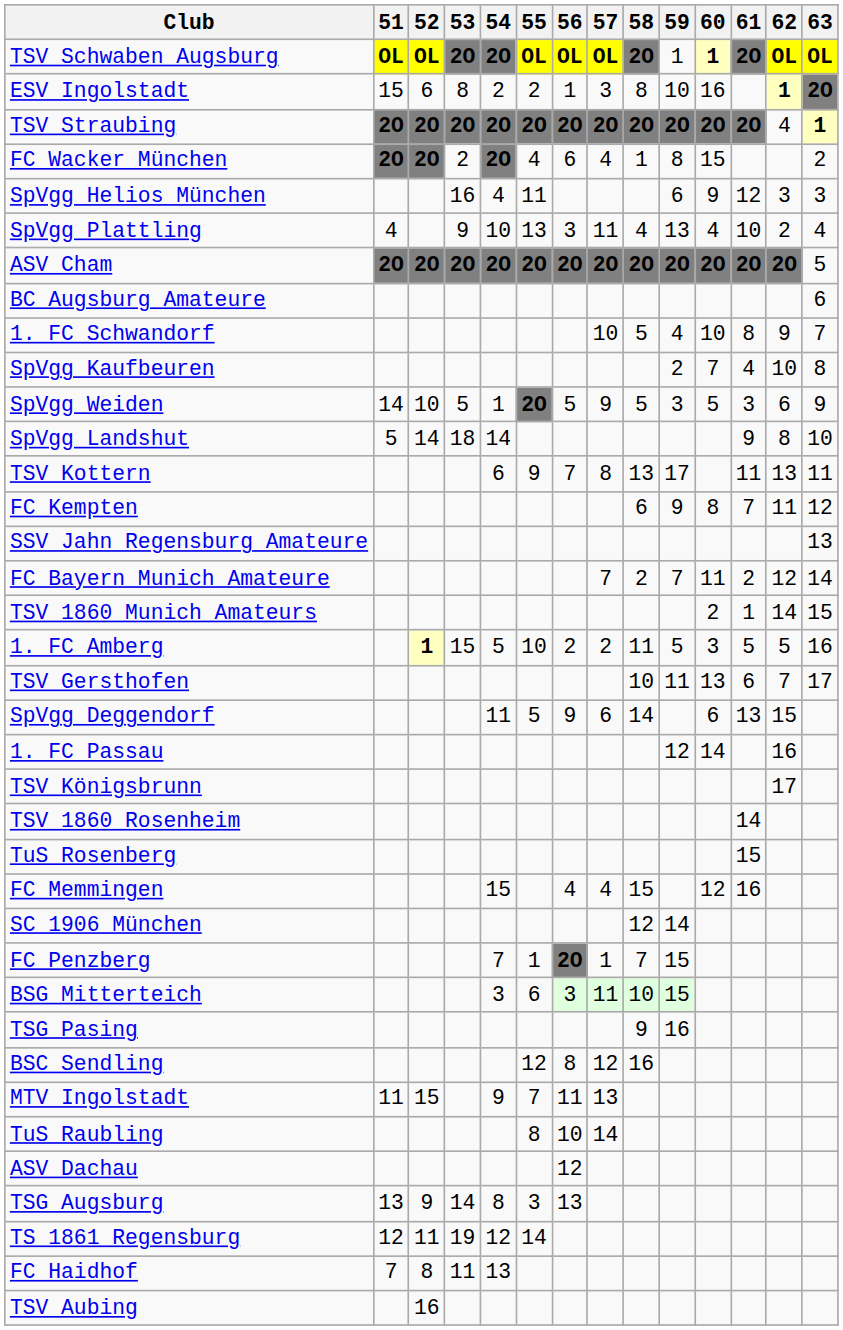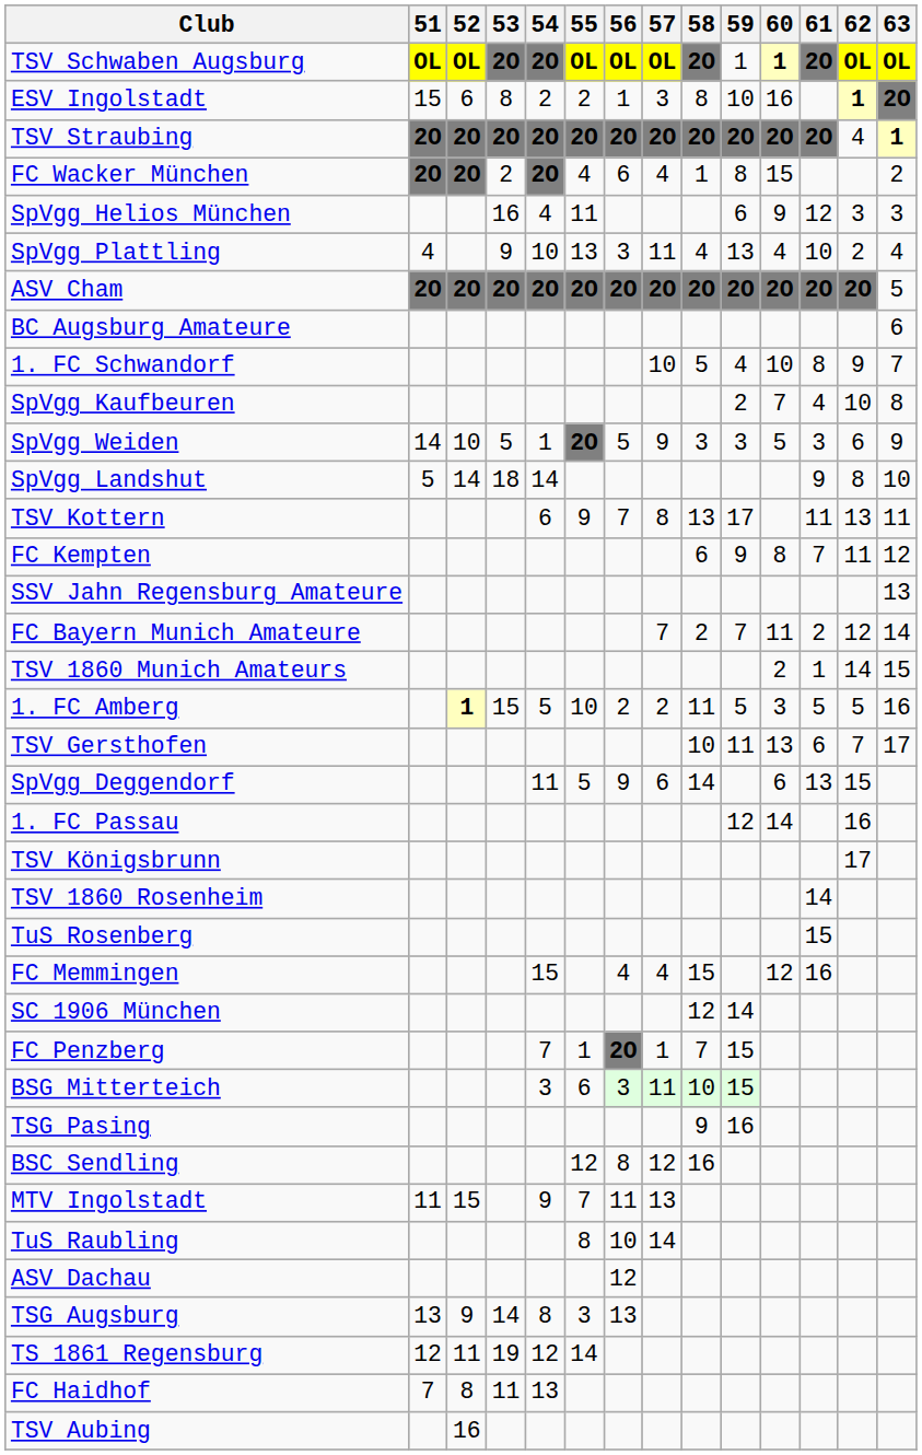 <table class="wikitable sortable">
 <tr>
 <th>Club</th>
 <th class="unsortable">51</th>
 <th class="unsortable">52</th>
 <th class="unsortable">53</th>
 <th class="unsortable">54</th>
 <th class="unsortable">55</th>
 <th class="unsortable">56</th>
 <th class="unsortable">57</th>
 <th class="unsortable">58</th>
 <th class="unsortable">59</th>
 <th class="unsortable">60</th>
 <th class="unsortable">61</th>
 <th class="unsortable">62</th>
 <th class="unsortable">63</th>
 </tr>
 <tr align="center">
 <td align="left"><a href='#'>TSV Schwaben Augsburg</a></td>
 <td style="background:#FFFF00"><strong>OL</strong></td>
 <td style="background:#FFFF00"><strong>OL</strong></td>
 <td style="background:#808080"><strong>2O</strong></td>
 <td style="background:#808080"><strong>2O</strong></td>
 <td style="background:#FFFF00"><strong>OL</strong></td>
 <td style="background:#FFFF00"><strong>OL</strong></td>
 <td style="background:#FFFF00"><strong>OL</strong></td>
 <td style="background:#808080"><strong>2O</strong></td>
 <td>1</td>
 <td style="background:#ffffbf"><strong>1</strong></td>
 <td style="background:#808080"><strong>2O</strong></td>
 <td style="background:#FFFF00"><strong>OL</strong></td>
 <td style="background:#FFFF00"><strong>OL</strong></td>
 </tr>
 <tr align="center">
 <td align="left"><a href='#'>ESV Ingolstadt</a></td>
 <td>15</td>
 <td>6</td>
 <td>8</td>
 <td>2</td>
 <td>2</td>
 <td>1</td>
 <td>3</td>
 <td>8</td>
 <td>10</td>
 <td>16</td>
 <td></td>
 <td style="background:#ffffbf"><strong>1</strong></td>
 <td style="background:#808080"><strong>2O</strong></td>
 </tr>
 <tr align="center">
 <td align="left"><a href='#'>TSV Straubing</a></td>
 <td style="background:#808080"><strong>2O</strong></td>
 <td style="background:#808080"><strong>2O</strong></td>
 <td style="background:#808080"><strong>2O</strong></td>
 <td style="background:#808080"><strong>2O</strong></td>
 <td style="background:#808080"><strong>2O</strong></td>
 <td style="background:#808080"><strong>2O</strong></td>
 <td style="background:#808080"><strong>2O</strong></td>
 <td style="background:#808080"><strong>2O</strong></td>
 <td style="background:#808080"><strong>2O</strong></td>
 <td style="background:#808080"><strong>2O</strong></td>
 <td style="background:#808080"><strong>2O</strong></td>
 <td>4</td>
 <td style="background:#ffffbf"><strong>1</strong></td>
 </tr>
 <tr align="center">
 <td align="left"><a href='#'>FC Wacker München</a></td>
 <td style="background:#808080"><strong>2O</strong></td>
 <td style="background:#808080"><strong>2O</strong></td>
 <td>2</td>
 <td style="background:#808080"><strong>2O</strong></td>
 <td>4</td>
 <td>6</td>
 <td>4</td>
 <td>1</td>
 <td>8</td>
 <td>15</td>
 <td></td>
 <td></td>
 <td>2</td>
 </tr>
 <tr align="center">
 <td align="left"><a href='#'>SpVgg Helios München</a></td>
 <td></td>
 <td></td>
 <td>16</td>
 <td>4</td>
 <td>11</td>
 <td></td>
 <td></td>
 <td></td>
 <td>6</td>
 <td>9</td>
 <td>12</td>
 <td>3</td>
 <td>3</td>
 </tr>
 <tr align="center">
 <td align="left"><a href='#'>SpVgg Plattling</a></td>
 <td>4</td>
 <td></td>
 <td>9</td>
 <td>10</td>
 <td>13</td>
 <td>3</td>
 <td>11</td>
 <td>4</td>
 <td>13</td>
 <td>4</td>
 <td>10</td>
 <td>2</td>
 <td>4</td>
 </tr>
 <tr align="center">
 <td align="left"><a href='#'>ASV Cham</a></td>
 <td style="background:#808080"><strong>2O</strong></td>
 <td style="background:#808080"><strong>2O</strong></td>
 <td style="background:#808080"><strong>2O</strong></td>
 <td style="background:#808080"><strong>2O</strong></td>
 <td style="background:#808080"><strong>2O</strong></td>
 <td style="background:#808080"><strong>2O</strong></td>
 <td style="background:#808080"><strong>2O</strong></td>
 <td style="background:#808080"><strong>2O</strong></td>
 <td style="background:#808080"><strong>2O</strong></td>
 <td style="background:#808080"><strong>2O</strong></td>
 <td style="background:#808080"><strong>2O</strong></td>
 <td style="background:#808080"><strong>2O</strong></td>
 <td>5</td>
 </tr>
 <tr align="center">
 <td align="left"><a href='#'>BC Augsburg Amateure</a></td>
 <td></td>
 <td></td>
 <td></td>
 <td></td>
 <td></td>
 <td></td>
 <td></td>
 <td></td>
 <td></td>
 <td></td>
 <td></td>
 <td></td>
 <td>6</td>
 </tr>
 <tr align="center">
 <td align="left"><a href='#'>1. FC Schwandorf</a></td>
 <td></td>
 <td></td>
 <td></td>
 <td></td>
 <td></td>
 <td></td>
 <td>10</td>
 <td>5</td>
 <td>4</td>
 <td>10</td>
 <td>8</td>
 <td>9</td>
 <td>7</td>
 </tr>
 <tr align="center">
 <td align="left"><a href='#'>SpVgg Kaufbeuren</a></td>
 <td></td>
 <td></td>
 <td></td>
 <td></td>
 <td></td>
 <td></td>
 <td></td>
 <td></td>
 <td>2</td>
 <td>7</td>
 <td>4</td>
 <td>10</td>
 <td>8</td>
 </tr>
 <tr align="center">
 <td align="left"><a href='#'>SpVgg Weiden</a></td>
 <td>14</td>
 <td>10</td>
 <td>5</td>
 <td>1</td>
 <td style="background:#808080"><strong>2O</strong></td>
 <td>5</td>
 <td>9</td>
-<td>5</td>
+<td>3</td>
 <td>3</td>
 <td>5</td>
 <td>3</td>
 <td>6</td>
 <td>9</td>
 </tr>
 <tr align="center">
 <td align="left"><a href='#'>SpVgg Landshut</a></td>
 <td>5</td>
 <td>14</td>
 <td>18</td>
 <td>14</td>
 <td></td>
 <td></td>
 <td></td>
 <td></td>
 <td></td>
 <td></td>
 <td>9</td>
 <td>8</td>
 <td>10</td>
 </tr>
 <tr align="center">
 <td align="left"><a href='#'>TSV Kottern</a></td>
 <td></td>
 <td></td>
 <td></td>
 <td>6</td>
 <td>9</td>
 <td>7</td>
 <td>8</td>
 <td>13</td>
 <td>17</td>
 <td></td>
 <td>11</td>
 <td>13</td>
 <td>11</td>
 </tr>
 <tr align="center">
 <td align="left"><a href='#'>FC Kempten</a></td>
 <td></td>
 <td></td>
 <td></td>
 <td></td>
 <td></td>
 <td></td>
 <td></td>
 <td>6</td>
 <td>9</td>
 <td>8</td>
 <td>7</td>
 <td>11</td>
 <td>12</td>
 </tr>
 <tr align="center">
 <td align="left"><a href='#'>SSV Jahn Regensburg Amateure</a></td>
 <td></td>
 <td></td>
 <td></td>
 <td></td>
 <td></td>
 <td></td>
 <td></td>
 <td></td>
 <td></td>
 <td></td>
 <td></td>
 <td></td>
 <td>13</td>
 </tr>
 <tr align="center">
 <td align="left"><a href='#'>FC Bayern Munich Amateure</a></td>
 <td></td>
 <td></td>
 <td></td>
 <td></td>
 <td></td>
 <td></td>
 <td>7</td>
 <td>2</td>
 <td>7</td>
 <td>11</td>
 <td>2</td>
 <td>12</td>
 <td>14</td>
 </tr>
 <tr align="center">
 <td align="left"><a href='#'>TSV 1860 Munich Amateurs</a></td>
 <td></td>
 <td></td>
 <td></td>
 <td></td>
 <td></td>
 <td></td>
 <td></td>
 <td></td>
 <td></td>
 <td>2</td>
 <td>1</td>
 <td>14</td>
 <td>15</td>
 </tr>
 <tr align="center">
 <td align="left"><a href='#'>1. FC Amberg</a></td>
 <td></td>
 <td style="background:#ffffbf"><strong>1</strong></td>
 <td>15</td>
 <td>5</td>
 <td>10</td>
 <td>2</td>
 <td>2</td>
 <td>11</td>
 <td>5</td>
 <td>3</td>
 <td>5</td>
 <td>5</td>
 <td>16</td>
 </tr>
 <tr align="center">
 <td align="left"><a href='#'>TSV Gersthofen</a></td>
 <td></td>
 <td></td>
 <td></td>
 <td></td>
 <td></td>
 <td></td>
 <td></td>
 <td>10</td>
 <td>11</td>
 <td>13</td>
 <td>6</td>
 <td>7</td>
 <td>17</td>
 </tr>
 <tr align="center">
 <td align="left"><a href='#'>SpVgg Deggendorf</a></td>
 <td></td>
 <td></td>
 <td></td>
 <td>11</td>
 <td>5</td>
 <td>9</td>
 <td>6</td>
 <td>14</td>
 <td></td>
 <td>6</td>
 <td>13</td>
 <td>15</td>
 <td></td>
 </tr>
 <tr align="center">
 <td align="left"><a href='#'>1. FC Passau</a></td>
 <td></td>
 <td></td>
 <td></td>
 <td></td>
 <td></td>
 <td></td>
 <td></td>
 <td></td>
 <td>12</td>
 <td>14</td>
 <td></td>
 <td>16</td>
 <td></td>
 </tr>
 <tr align="center">
 <td align="left"><a href='#'>TSV Königsbrunn</a></td>
 <td></td>
 <td></td>
 <td></td>
 <td></td>
 <td></td>
 <td></td>
 <td></td>
 <td></td>
 <td></td>
 <td></td>
 <td></td>
 <td>17</td>
 <td></td>
 </tr>
 <tr align="center">
 <td align="left"><a href='#'>TSV 1860 Rosenheim</a></td>
 <td></td>
 <td></td>
 <td></td>
 <td></td>
 <td></td>
 <td></td>
 <td></td>
 <td></td>
 <td></td>
 <td></td>
 <td>14</td>
 <td></td>
 <td></td>
 </tr>
 <tr align="center">
 <td align="left"><a href='#'>TuS Rosenberg</a></td>
 <td></td>
 <td></td>
 <td></td>
 <td></td>
 <td></td>
 <td></td>
 <td></td>
 <td></td>
 <td></td>
 <td></td>
 <td>15</td>
 <td></td>
 <td></td>
 </tr>
 <tr align="center">
 <td align="left"><a href='#'>FC Memmingen</a></td>
 <td></td>
 <td></td>
 <td></td>
 <td>15</td>
 <td></td>
 <td>4</td>
 <td>4</td>
 <td>15</td>
 <td></td>
 <td>12</td>
 <td>16</td>
 <td></td>
 <td></td>
 </tr>
 <tr align="center">
 <td align="left"><a href='#'>SC 1906 München</a></td>
 <td></td>
 <td></td>
 <td></td>
 <td></td>
 <td></td>
 <td></td>
 <td></td>
 <td>12</td>
 <td>14</td>
 <td></td>
 <td></td>
 <td></td>
 <td></td>
 </tr>
 <tr align="center">
 <td align="left"><a href='#'>FC Penzberg</a></td>
 <td></td>
 <td></td>
 <td></td>
 <td>7</td>
 <td>1</td>
 <td style="background:#808080"><strong>2O</strong></td>
 <td>1</td>
 <td>7</td>
 <td>15</td>
 <td></td>
 <td></td>
 <td></td>
 <td></td>
 </tr>
 <tr align="center">
 <td align="left"><a href='#'>BSG Mitterteich</a></td>
 <td></td>
 <td></td>
 <td></td>
 <td>3</td>
 <td>6</td>
 <td style="background:#dfffdf">3</td>
 <td style="background:#dfffdf">11</td>
 <td style="background:#dfffdf">10</td>
 <td style="background:#dfffdf">15</td>
 <td></td>
 <td></td>
 <td></td>
 <td></td>
 </tr>
 <tr align="center">
 <td align="left"><a href='#'>TSG Pasing</a></td>
 <td></td>
 <td></td>
 <td></td>
 <td></td>
 <td></td>
 <td></td>
 <td></td>
 <td>9</td>
 <td>16</td>
 <td></td>
 <td></td>
 <td></td>
 <td></td>
 </tr>
 <tr align="center">
 <td align="left"><a href='#'>BSC Sendling</a></td>
 <td></td>
 <td></td>
 <td></td>
 <td></td>
 <td>12</td>
 <td>8</td>
 <td>12</td>
 <td>16</td>
 <td></td>
 <td></td>
 <td></td>
 <td></td>
 <td></td>
 </tr>
 <tr align="center">
 <td align="left"><a href='#'>MTV Ingolstadt</a></td>
 <td>11</td>
 <td>15</td>
 <td></td>
 <td>9</td>
 <td>7</td>
 <td>11</td>
 <td>13</td>
 <td></td>
 <td></td>
 <td></td>
 <td></td>
 <td></td>
 <td></td>
 </tr>
 <tr align="center">
 <td align="left"><a href='#'>TuS Raubling</a></td>
 <td></td>
 <td></td>
 <td></td>
 <td></td>
 <td>8</td>
 <td>10</td>
 <td>14</td>
 <td></td>
 <td></td>
 <td></td>
 <td></td>
 <td></td>
 <td></td>
 </tr>
 <tr align="center">
 <td align="left"><a href='#'>ASV Dachau</a></td>
 <td></td>
 <td></td>
 <td></td>
 <td></td>
 <td></td>
 <td>12</td>
 <td></td>
 <td></td>
 <td></td>
 <td></td>
 <td></td>
 <td></td>
 <td></td>
 </tr>
 <tr align="center">
 <td align="left"><a href='#'>TSG Augsburg</a></td>
 <td>13</td>
 <td>9</td>
 <td>14</td>
 <td>8</td>
 <td>3</td>
 <td>13</td>
 <td></td>
 <td></td>
 <td></td>
 <td></td>
 <td></td>
 <td></td>
 <td></td>
 </tr>
 <tr align="center">
 <td align="left"><a href='#'>TS 1861 Regensburg</a></td>
 <td>12</td>
 <td>11</td>
 <td>19</td>
 <td>12</td>
 <td>14</td>
 <td></td>
 <td></td>
 <td></td>
 <td></td>
 <td></td>
 <td></td>
 <td></td>
 <td></td>
 </tr>
 <tr align="center">
 <td align="left"><a href='#'>FC Haidhof</a></td>
 <td>7</td>
 <td>8</td>
 <td>11</td>
 <td>13</td>
 <td></td>
 <td></td>
 <td></td>
 <td></td>
 <td></td>
 <td></td>
 <td></td>
 <td></td>
 <td></td>
 </tr>
 <tr align="center">
 <td align="left"><a href='#'>TSV Aubing</a></td>
 <td></td>
 <td>16</td>
 <td></td>
 <td></td>
 <td></td>
 <td></td>
 <td></td>
 <td></td>
 <td></td>
 <td></td>
 <td></td>
 <td></td>
 <td></td>
 </tr>
 </table>
